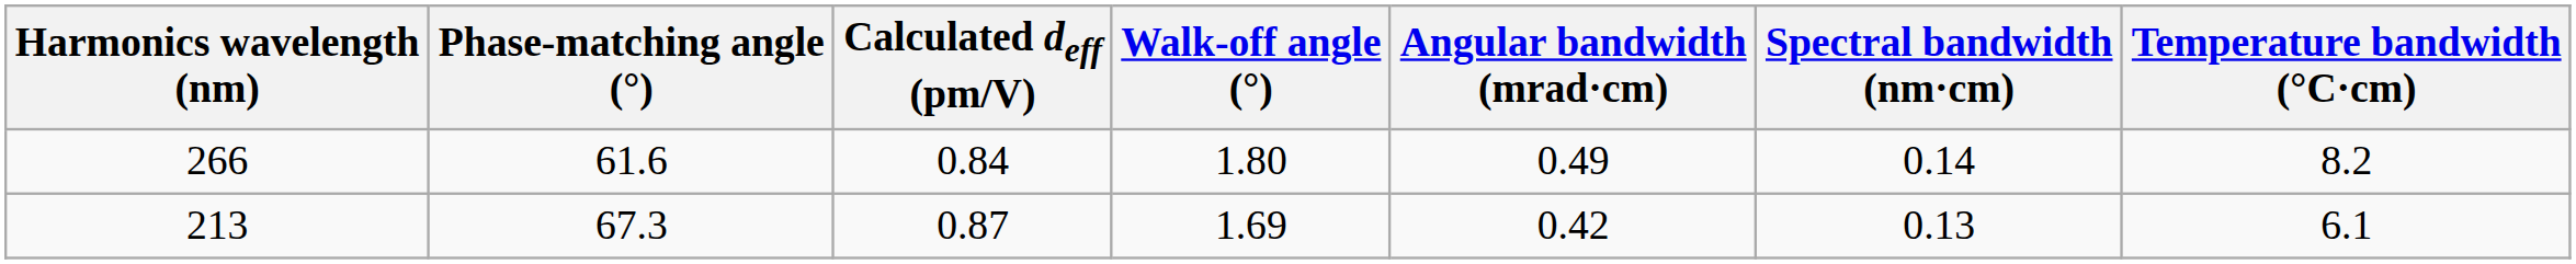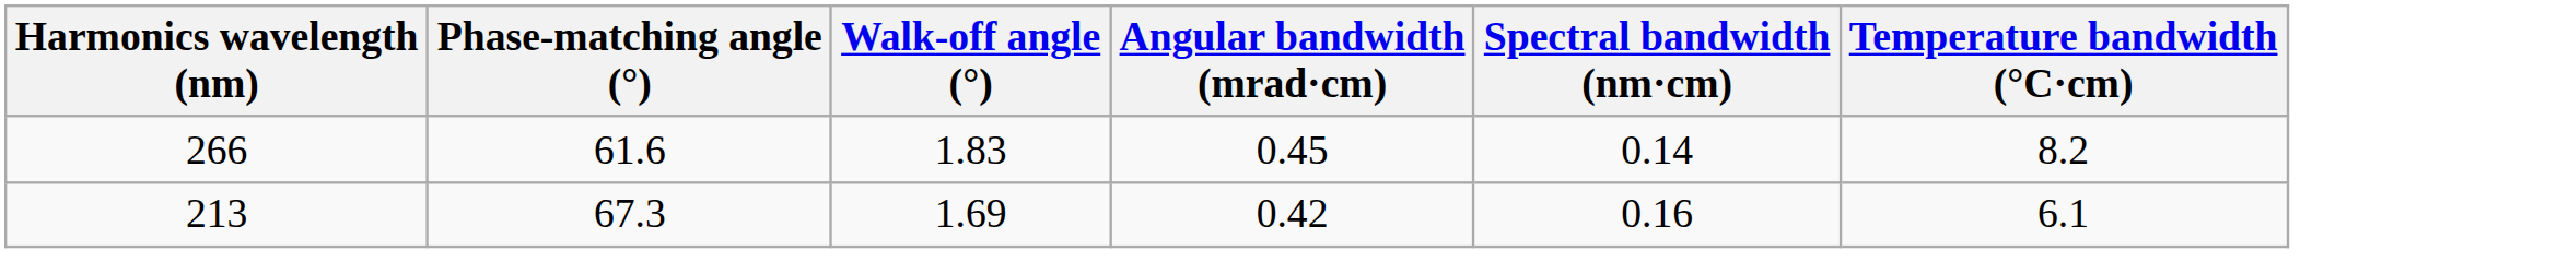 <table class="wikitable" style="text-align:center">
 <tr>
 <th>Harmonics wavelength<br>(nm)</th>
 <th>Phase-matching angle<br>(°)</th>
-<th>Calculated <em>d<sub>eff</sub></em><br>(pm/V)</th>
 <th><a href='#'>Walk-off angle</a><br>(°)</th>
 <th><a href='#'>Angular bandwidth</a><br>(mrad·cm)</th>
 <th><a href='#'>Spectral bandwidth</a><br>(nm·cm)</th>
 <th><a href='#'>Temperature bandwidth</a><br>(°C·cm)</th>
 </tr>
 <tr>
 <td>266</td>
 <td>61.6</td>
-<td>0.84</td>
-<td>1.80</td>
-<td>0.49</td>
+<td>1.83</td>
+<td>0.45</td>
 <td>0.14</td>
 <td>8.2</td>
 </tr>
 <tr>
 <td>213</td>
 <td>67.3</td>
-<td>0.87</td>
 <td>1.69</td>
 <td>0.42</td>
-<td>0.13</td>
+<td>0.16</td>
 <td>6.1</td>
 </tr>
 </table>
